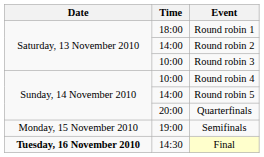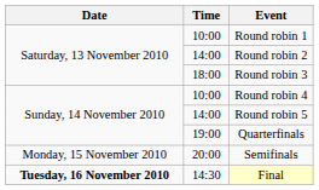 <table class = "wikitable" style="text-align:center;">
 <tr>
 <th width=220>Date</th>
 <th width=50>Time</th>
 <th width=100>Event</th>
 </tr>
 <tr>
 <td rowspan=3>Saturday, 13 November 2010</td>
-<td>18:00</td>
+<td>10:00</td>
 <td>Round robin 1</td>
 </tr>
 <tr>
 <td>14:00</td>
 <td>Round robin 2</td>
 </tr>
 <tr>
-<td>10:00</td>
+<td>18:00</td>
 <td>Round robin 3</td>
 </tr>
 <tr>
 <td rowspan=3>Sunday, 14 November 2010</td>
 <td>10:00</td>
 <td>Round robin 4</td>
 </tr>
 <tr>
 <td>14:00</td>
 <td>Round robin 5</td>
 </tr>
 <tr>
-<td>20:00</td>
+<td>19:00</td>
 <td>Quarterfinals</td>
 </tr>
 <tr>
 <td>Monday, 15 November 2010</td>
-<td>19:00</td>
+<td>20:00</td>
 <td>Semifinals</td>
 </tr>
 <tr>
 <td><strong>Tuesday, 16 November 2010</strong></td>
 <td>14:30</td>
 <td bgcolor=ffffcc>Final</td>
 </tr>
 </table>
